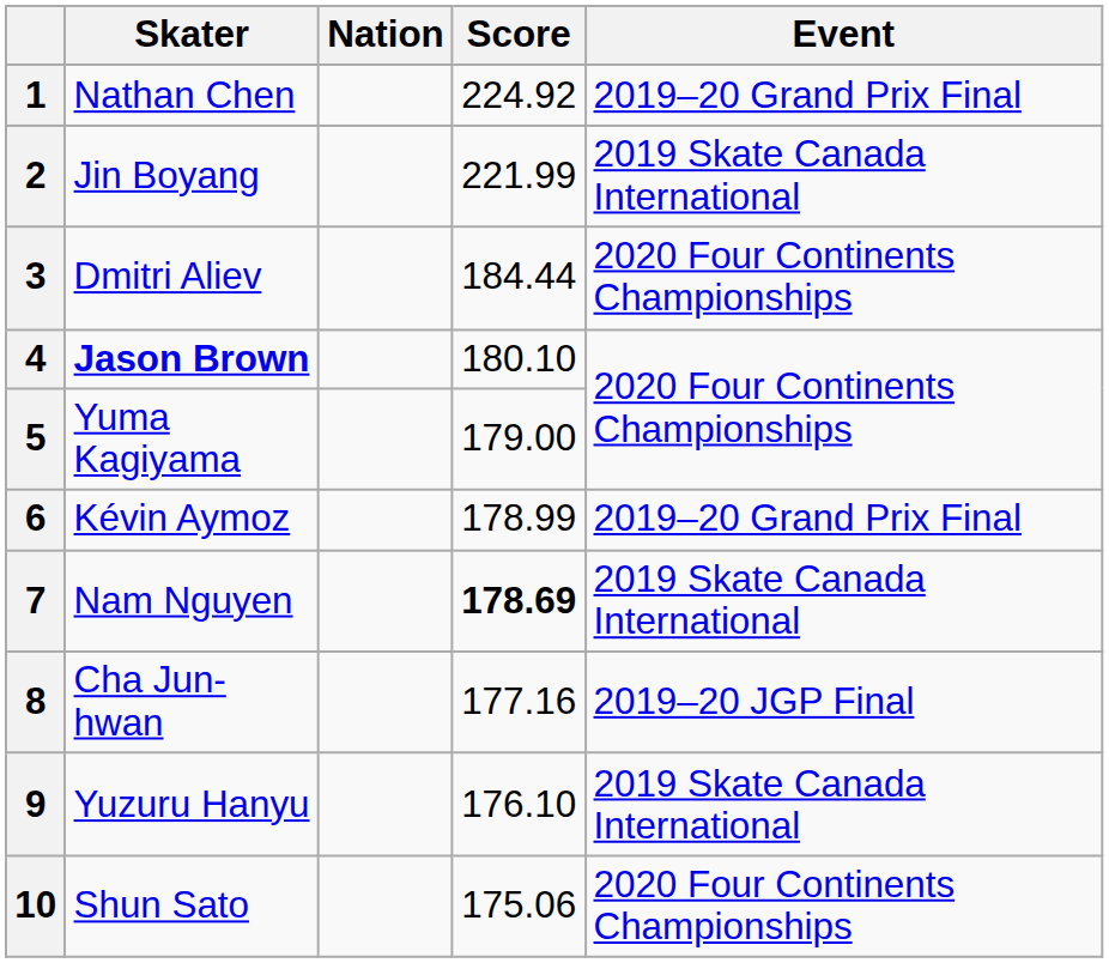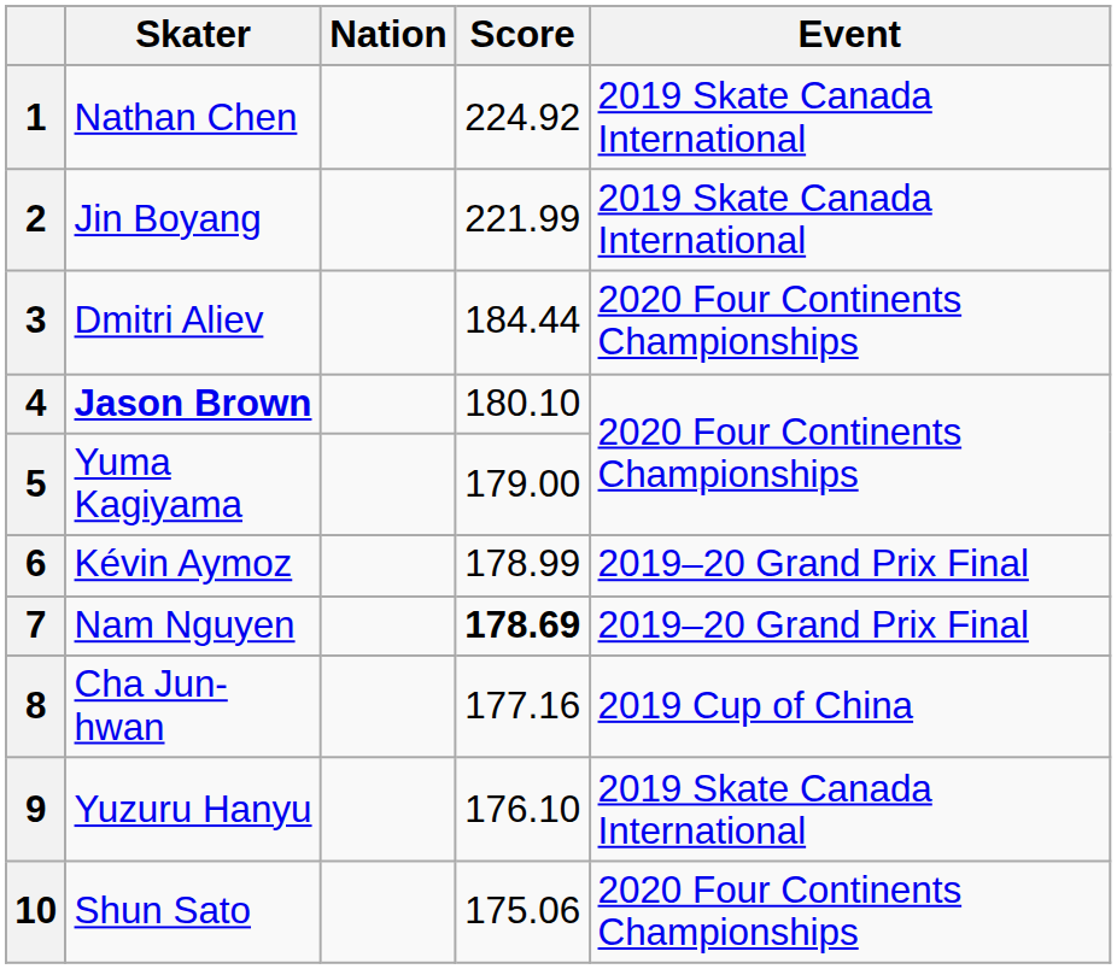 <table class="wikitable sortable" style="text-align:left; width:75%">
 <tr>
 <th scope="col"></th>
 <th scope="col">Skater</th>
 <th scope="col">Nation</th>
 <th scope="col">Score</th>
 <th scope="col">Event</th>
 </tr>
 <tr>
 <th scope="row">1</th>
 <td><a href='#'>Nathan Chen</a></td>
 <td></td>
 <td style="text-align:center;">224.92</td>
-<td><a href='#'>2019–20 Grand Prix Final</a></td>
+<td><a href='#'>2019 Skate Canada International</a></td>
 </tr>
 <tr>
 <th scope="row">2</th>
 <td><a href='#'>Jin Boyang</a></td>
 <td></td>
 <td style="text-align:center;">221.99</td>
 <td><a href='#'>2019 Skate Canada International</a></td>
 </tr>
 <tr>
 <th scope="row">3</th>
 <td><a href='#'>Dmitri Aliev</a></td>
 <td></td>
 <td style="text-align:center;">184.44</td>
 <td><a href='#'>2020 Four Continents Championships</a></td>
 </tr>
 <tr>
 <th scope="row">4</th>
 <td><strong><a href='#'>Jason Brown</a></strong></td>
 <td></td>
 <td style="text-align:center;">180.10</td>
 <td rowspan="2"><a href='#'>2020 Four Continents Championships</a></td>
 </tr>
 <tr>
 <th scope="row">5</th>
 <td><a href='#'>Yuma Kagiyama</a></td>
 <td></td>
 <td style="text-align:center;">179.00</td>
 </tr>
 <tr>
 <th scope="row">6</th>
 <td><a href='#'>Kévin Aymoz</a></td>
 <td></td>
 <td style="text-align:center;">178.99</td>
 <td><a href='#'>2019–20 Grand Prix Final</a></td>
 </tr>
 <tr>
 <th scope="row">7</th>
 <td><a href='#'>Nam Nguyen</a></td>
 <td></td>
 <td style="text-align:center;"><strong>178.69</strong></td>
-<td><a href='#'>2019 Skate Canada International</a></td>
+<td><a href='#'>2019–20 Grand Prix Final</a></td>
 </tr>
 <tr>
 <th scope="row">8</th>
 <td><a href='#'>Cha Jun-hwan</a></td>
 <td></td>
 <td style="text-align:center;">177.16</td>
-<td><a href='#'>2019–20 JGP Final</a></td>
+<td><a href='#'>2019 Cup of China</a></td>
 </tr>
 <tr>
 <th scope="row">9</th>
 <td><a href='#'>Yuzuru Hanyu</a></td>
 <td></td>
 <td style="text-align:center;">176.10</td>
 <td><a href='#'>2019 Skate Canada International</a></td>
 </tr>
 <tr>
 <th scope="row">10</th>
 <td><a href='#'>Shun Sato</a></td>
 <td></td>
 <td style="text-align:center;">175.06</td>
 <td><a href='#'>2020 Four Continents Championships</a></td>
 </tr>
 </table>
